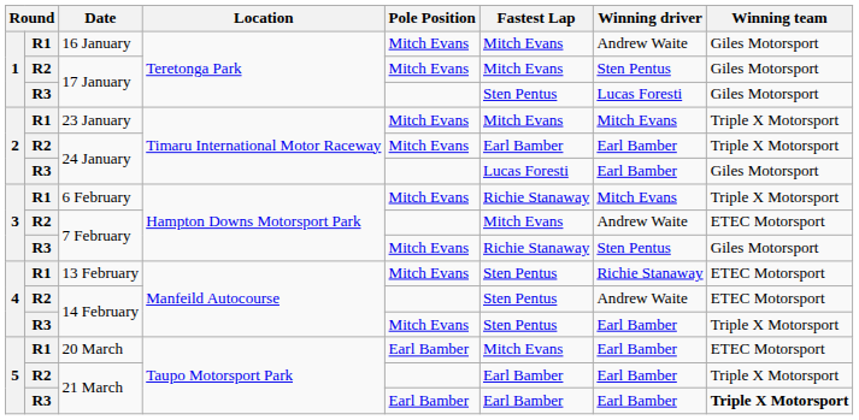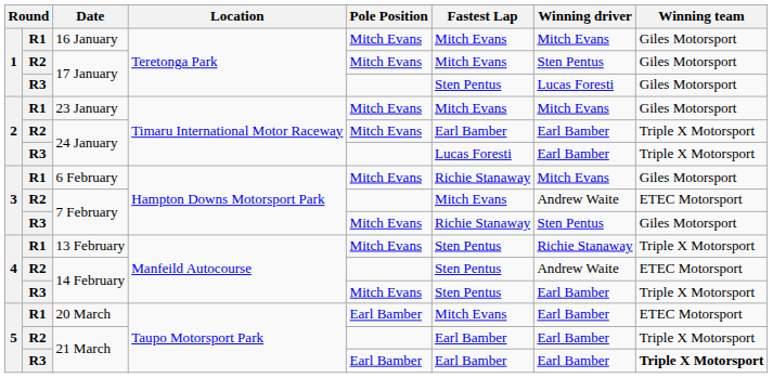 <table class="wikitable" style="font-size: 87%">
 <tr>
 <th colspan=2>Round</th>
 <th>Date</th>
 <th>Location</th>
 <th>Pole Position</th>
 <th>Fastest Lap</th>
 <th>Winning driver</th>
 <th>Winning team</th>
 </tr>
 <tr>
 <th rowspan=3>1</th>
 <th>R1</th>
 <td>16 January</td>
 <td rowspan=3><a href='#'>Teretonga Park</a></td>
 <td> <a href='#'>Mitch Evans</a></td>
 <td> <a href='#'>Mitch Evans</a></td>
-<td> Andrew Waite</td>
+<td> <a href='#'>Mitch Evans</a></td>
 <td>Giles Motorsport</td>
 </tr>
 <tr>
 <th>R2</th>
 <td rowspan=2>17 January</td>
 <td> <a href='#'>Mitch Evans</a></td>
 <td> <a href='#'>Mitch Evans</a></td>
 <td> <a href='#'>Sten Pentus</a></td>
 <td>Giles Motorsport</td>
 </tr>
 <tr>
 <th>R3</th>
 <td></td>
 <td> <a href='#'>Sten Pentus</a></td>
 <td> <a href='#'>Lucas Foresti</a></td>
 <td>Giles Motorsport</td>
 </tr>
 <tr>
 <th rowspan=3>2</th>
 <th>R1</th>
 <td>23 January</td>
 <td rowspan=3><a href='#'>Timaru International Motor Raceway</a></td>
 <td> <a href='#'>Mitch Evans</a></td>
 <td> <a href='#'>Mitch Evans</a></td>
 <td> <a href='#'>Mitch Evans</a></td>
-<td>Triple X Motorsport</td>
+<td>Giles Motorsport</td>
 </tr>
 <tr>
 <th>R2</th>
 <td rowspan=2>24 January</td>
 <td> <a href='#'>Mitch Evans</a></td>
 <td> <a href='#'>Earl Bamber</a></td>
 <td> <a href='#'>Earl Bamber</a></td>
 <td>Triple X Motorsport</td>
 </tr>
 <tr>
 <th>R3</th>
 <td></td>
 <td> <a href='#'>Lucas Foresti</a></td>
 <td> <a href='#'>Earl Bamber</a></td>
-<td>Giles Motorsport</td>
+<td>Triple X Motorsport</td>
 </tr>
 <tr>
 <th rowspan=3>3</th>
 <th>R1</th>
 <td>6 February</td>
 <td rowspan=3><a href='#'>Hampton Downs Motorsport Park</a></td>
 <td> <a href='#'>Mitch Evans</a></td>
 <td> <a href='#'>Richie Stanaway</a></td>
 <td> <a href='#'>Mitch Evans</a></td>
-<td>Triple X Motorsport</td>
+<td>Giles Motorsport</td>
 </tr>
 <tr>
 <th>R2</th>
 <td rowspan=2>7 February</td>
 <td></td>
 <td> <a href='#'>Mitch Evans</a></td>
 <td> Andrew Waite</td>
 <td>ETEC Motorsport</td>
 </tr>
 <tr>
 <th>R3</th>
 <td> <a href='#'>Mitch Evans</a></td>
 <td> <a href='#'>Richie Stanaway</a></td>
 <td> <a href='#'>Sten Pentus</a></td>
 <td>Giles Motorsport</td>
 </tr>
 <tr>
 <th rowspan=3>4</th>
 <th>R1</th>
 <td>13 February</td>
 <td rowspan=3><a href='#'>Manfeild Autocourse</a></td>
 <td> <a href='#'>Mitch Evans</a></td>
 <td> <a href='#'>Sten Pentus</a></td>
 <td> <a href='#'>Richie Stanaway</a></td>
-<td>ETEC Motorsport</td>
+<td>Triple X Motorsport</td>
 </tr>
 <tr>
 <th>R2</th>
 <td rowspan=2>14 February</td>
 <td></td>
 <td> <a href='#'>Sten Pentus</a></td>
 <td> Andrew Waite</td>
 <td>ETEC Motorsport</td>
 </tr>
 <tr>
 <th>R3</th>
 <td> <a href='#'>Mitch Evans</a></td>
 <td> <a href='#'>Sten Pentus</a></td>
 <td> <a href='#'>Earl Bamber</a></td>
 <td>Triple X Motorsport</td>
 </tr>
 <tr>
 <th rowspan=3>5</th>
 <th>R1</th>
 <td>20 March</td>
 <td rowspan=3><a href='#'>Taupo Motorsport Park</a></td>
 <td> <a href='#'>Earl Bamber</a></td>
 <td> <a href='#'>Mitch Evans</a></td>
 <td> <a href='#'>Earl Bamber</a></td>
 <td>ETEC Motorsport</td>
 </tr>
 <tr>
 <th>R2</th>
 <td rowspan=2>21 March</td>
 <td></td>
 <td> <a href='#'>Earl Bamber</a></td>
 <td> <a href='#'>Earl Bamber</a></td>
 <td>Triple X Motorsport</td>
 </tr>
 <tr>
 <th>R3</th>
 <td> <a href='#'>Earl Bamber</a></td>
 <td> <a href='#'>Earl Bamber</a></td>
 <td> <a href='#'>Earl Bamber</a></td>
 <td><strong>Triple X Motorsport</strong></td>
 </tr>
 </table>
